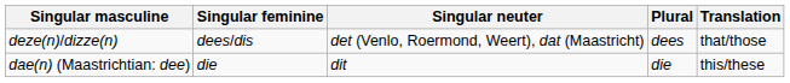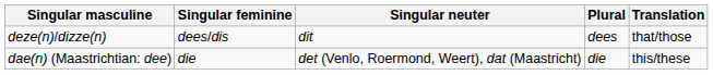 <table class="wikitable">
 <tr>
 <th>Singular masculine</th>
 <th>Singular feminine</th>
 <th>Singular neuter</th>
 <th>Plural</th>
 <th>Translation</th>
 </tr>
 <tr>
 <td><em>deze(n)</em>/<em>dizze(n)</em></td>
 <td><em>dees</em>/<em>dis</em></td>
-<td><em>det</em> (Venlo, Roermond, Weert), <em>dat</em> (Maastricht)</td>
+<td><em>dit</em></td>
 <td><em>dees</em></td>
 <td>that/those</td>
 </tr>
 <tr>
 <td><em>dae(n)</em> (Maastrichtian: <em>dee</em>)</td>
 <td><em>die</em></td>
-<td><em>dit</em></td>
+<td><em>det</em> (Venlo, Roermond, Weert), <em>dat</em> (Maastricht)</td>
 <td><em>die</em></td>
 <td>this/these</td>
 </tr>
 </table>
